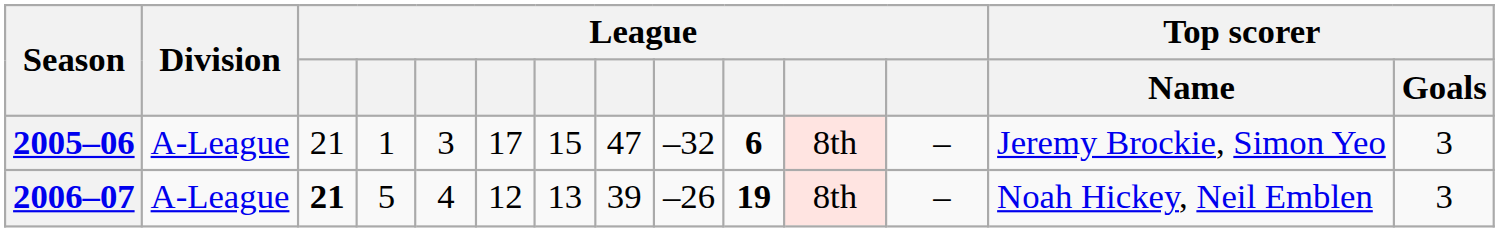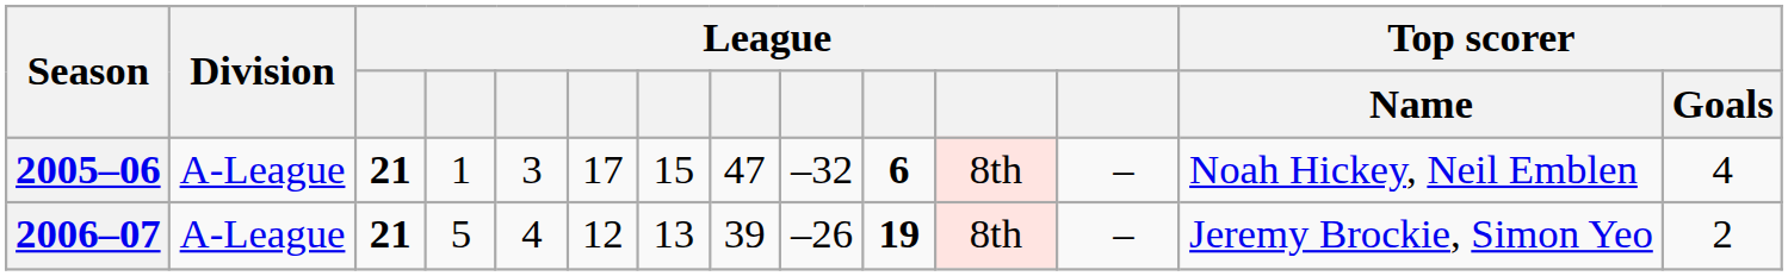 <table class="wikitable" style="text-align: center">
 <tr>
 <th rowspan=2>Season</th>
 <th rowspan=2>Division</th>
 <th colspan=10>League</th>
 <th colspan=2>Top scorer</th>
 </tr>
 <tr>
 <th width=20px></th>
 <th width=20px></th>
 <th width=20px></th>
 <th width=20px></th>
 <th width=20px></th>
 <th width=20px></th>
 <th width=25px></th>
 <th width=20px></th>
 <th width=40px></th>
 <th width=40px></th>
 <th>Name</th>
 <th>Goals</th>
 </tr>
 <tr>
 <th><a href='#'>2005–06</a></th>
 <td><a href='#'>A-League</a></td>
-<td>21</td>
+<td><strong>21</strong></td>
 <td>1</td>
 <td>3</td>
 <td>17</td>
 <td>15</td>
 <td>47</td>
 <td>–32</td>
 <td><strong>6</strong></td>
 <td style="background:#FFE4E1">8th</td>
 <td> –</td>
-<td style=text-align:left> <a href='#'>Jeremy Brockie</a>,  <a href='#'>Simon Yeo</a></td>
-<td>3</td>
+<td style=text-align:left> <a href='#'>Noah Hickey</a>,  <a href='#'>Neil Emblen</a></td>
+<td>4</td>
 </tr>
 <tr>
 <th><a href='#'>2006–07</a></th>
 <td><a href='#'>A-League</a></td>
 <td><strong>21</strong></td>
 <td>5</td>
 <td>4</td>
 <td>12</td>
 <td>13</td>
 <td>39</td>
 <td>–26</td>
 <td><strong>19</strong></td>
 <td style="background:#FFE4E1">8th</td>
 <td> –</td>
-<td style=text-align:left> <a href='#'>Noah Hickey</a>,  <a href='#'>Neil Emblen</a></td>
-<td>3</td>
+<td style=text-align:left> <a href='#'>Jeremy Brockie</a>,  <a href='#'>Simon Yeo</a></td>
+<td>2</td>
 </tr>
 </table>
